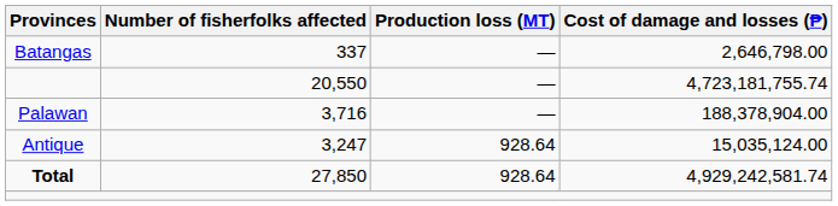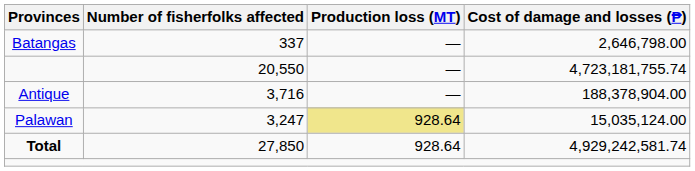 <table class="wikitable" style="text-align:right; line-height:1.25em;">
 <tr>
 <th>Provinces</th>
 <th>Number of fisherfolks affected</th>
 <th>Production loss (<a href='#'>MT</a>)</th>
 <th>Cost of damage and losses (<a href='#'>₱</a>)</th>
 </tr>
 <tr>
 <td align="center"><a href='#'>Batangas</a><br></td>
 <td>337</td>
 <td>—</td>
 <td>2,646,798.00</td>
 </tr>
 <tr>
 <td align="center"><br></td>
 <td>20,550</td>
 <td>—</td>
 <td>4,723,181,755.74</td>
 </tr>
 <tr>
-<td align="center"><a href='#'>Palawan</a><br></td>
+<td align="center"><a href='#'>Antique</a><br></td>
 <td>3,716</td>
 <td>—</td>
 <td>188,378,904.00</td>
 </tr>
 <tr>
-<td align="center"><a href='#'>Antique</a><br></td>
+<td align="center"><a href='#'>Palawan</a><br></td>
 <td>3,247</td>
-<td>928.64</td>
+<td style="background: khaki;">928.64</td>
 <td>15,035,124.00</td>
 </tr>
 <tr>
 <td align="center"><strong>Total</strong></td>
 <td>27,850</td>
 <td>928.64</td>
 <td>4,929,242,581.74</td>
 </tr>
 <tr>
 <td colspan=4 align="center"></td>
 </tr>
 </table>
